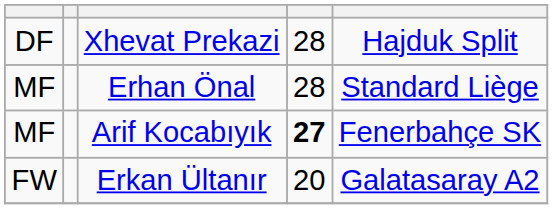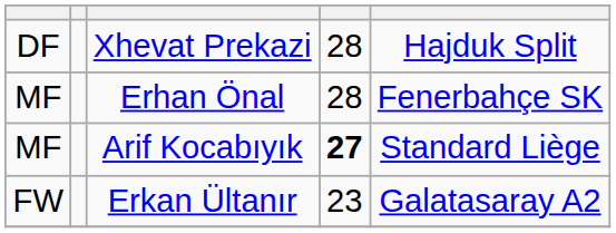 <table class="wikitable sortable" style="text-align: center">
 <tr>
 <th></th>
 <th></th>
 <th></th>
 <th></th>
 <th></th>
 </tr>
 <tr>
 <td>DF</td>
 <td></td>
 <td><a href='#'>Xhevat Prekazi</a></td>
 <td>28</td>
 <td><a href='#'>Hajduk Split</a></td>
 </tr>
 <tr>
 <td>MF</td>
 <td></td>
 <td><a href='#'>Erhan Önal</a></td>
 <td>28</td>
-<td><a href='#'>Standard Liège</a></td>
+<td><a href='#'>Fenerbahçe SK</a></td>
 </tr>
 <tr>
 <td>MF</td>
 <td></td>
 <td><a href='#'>Arif Kocabıyık</a></td>
 <td><strong>27</strong></td>
-<td><a href='#'>Fenerbahçe SK</a></td>
+<td><a href='#'>Standard Liège</a></td>
 </tr>
 <tr>
 <td>FW</td>
 <td></td>
 <td><a href='#'>Erkan Ültanır</a></td>
-<td>20</td>
+<td>23</td>
 <td><a href='#'>Galatasaray A2</a></td>
 </tr>
 <tr>
 </tr>
 </table>
